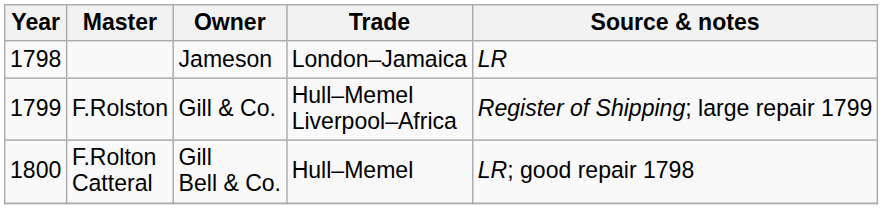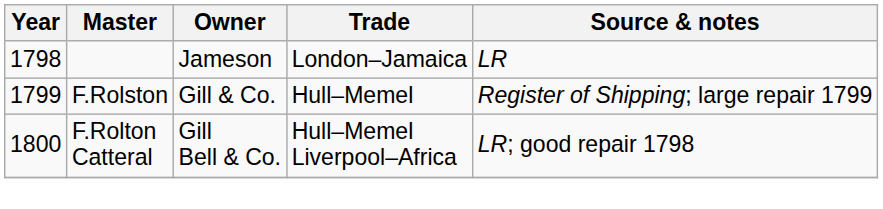 <table class=" wikitable">
 <tr>
 <th>Year</th>
 <th>Master</th>
 <th>Owner</th>
 <th>Trade</th>
 <th>Source & notes</th>
 </tr>
 <tr>
 <td>1798</td>
 <td></td>
 <td>Jameson</td>
 <td>London–Jamaica</td>
 <td><em>LR</em></td>
 </tr>
 <tr>
 <td>1799</td>
 <td>F.Rolston</td>
 <td>Gill & Co.</td>
-<td>Hull–Memel<br>Liverpool–Africa</td>
+<td>Hull–Memel</td>
 <td><em>Register of Shipping</em>; large repair 1799</td>
 </tr>
 <tr>
 <td>1800</td>
 <td>F.Rolton<br>Catteral</td>
 <td>Gill<br>Bell & Co.</td>
-<td>Hull–Memel</td>
+<td>Hull–Memel<br>Liverpool–Africa</td>
 <td><em>LR</em>; good repair 1798</td>
 </tr>
 <tr>
 </tr>
 </table>
